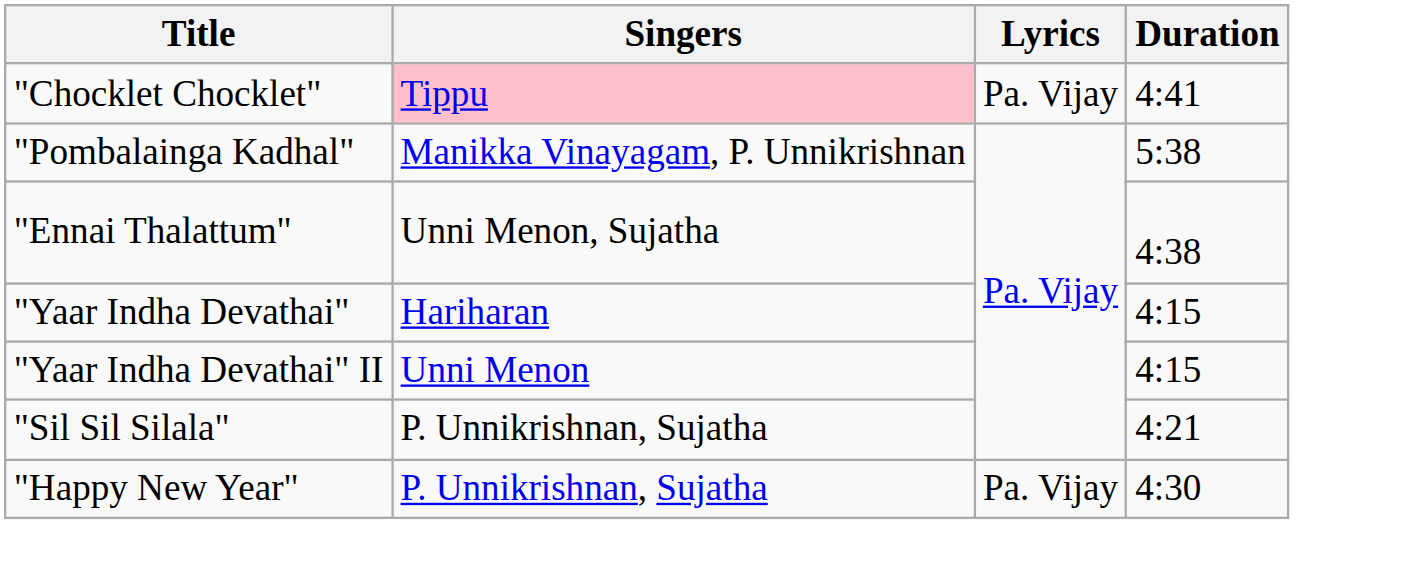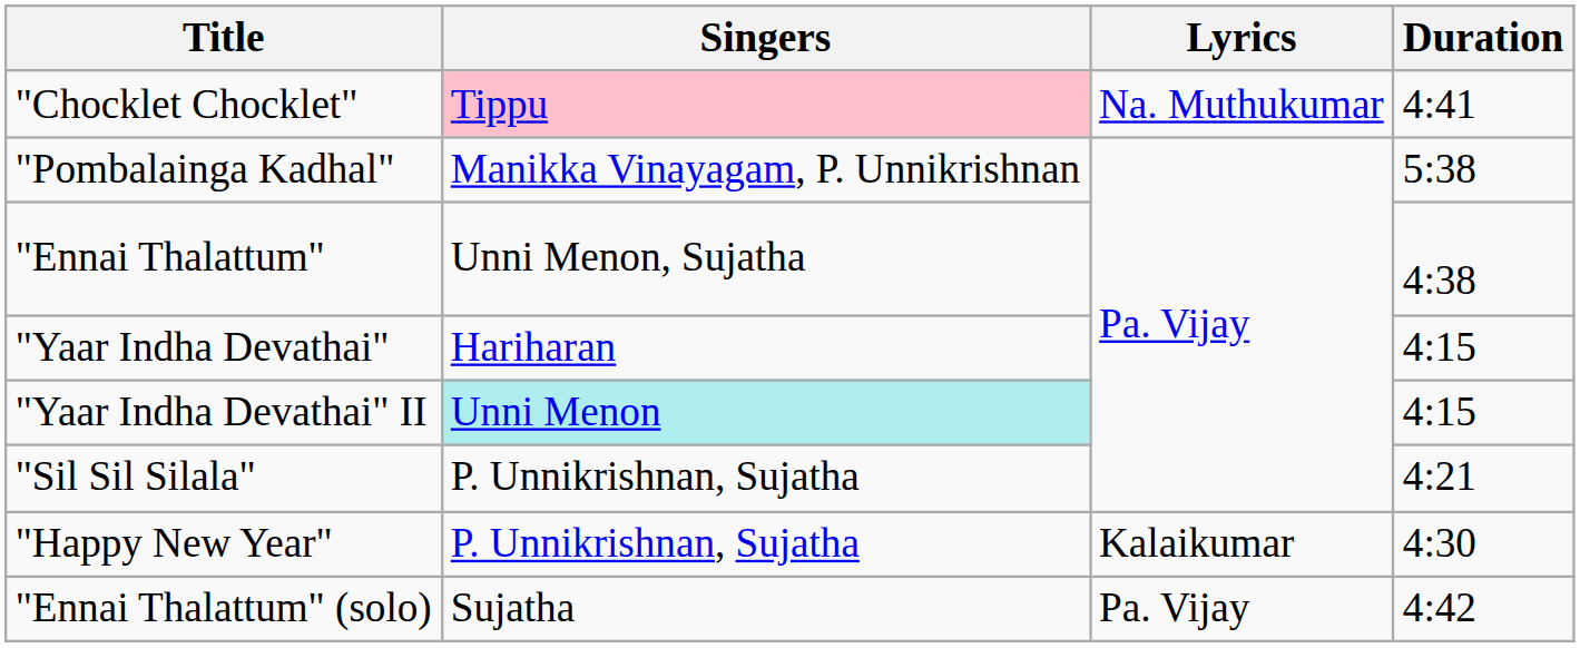 <table class="wikitable">
 <tr>
 <th>Title</th>
 <th>Singers</th>
 <th>Lyrics</th>
 <th>Duration</th>
 </tr>
 <tr>
 <td>"Chocklet Chocklet"</td>
 <td style="background: pink;"><a href='#'>Tippu</a></td>
-<td>Pa. Vijay</td>
+<td><a href='#'>Na. Muthukumar</a></td>
 <td>4:41</td>
 </tr>
 <tr>
 <td>"Pombalainga Kadhal"</td>
 <td><a href='#'>Manikka Vinayagam</a>, P. Unnikrishnan</td>
 <td rowspan="5"><a href='#'>Pa. Vijay</a></td>
 <td>5:38</td>
 </tr>
 <tr>
 <td>"Ennai Thalattum"</td>
 <td>Unni Menon, Sujatha</td>
 <td><br>4:38</td>
 </tr>
 <tr>
 <td>"Yaar Indha Devathai"</td>
 <td><a href='#'>Hariharan</a></td>
 <td>4:15</td>
 </tr>
 <tr>
 <td>"Yaar Indha Devathai" II</td>
-<td><a href='#'>Unni Menon</a></td>
+<td style="background: paleturquoise;"><a href='#'>Unni Menon</a></td>
 <td>4:15</td>
 </tr>
 <tr>
 <td>"Sil Sil Silala"</td>
 <td>P. Unnikrishnan, Sujatha</td>
 <td>4:21</td>
 </tr>
 <tr>
 <td>"Happy New Year"</td>
 <td><a href='#'>P. Unnikrishnan</a>, <a href='#'>Sujatha</a></td>
-<td>Pa. Vijay</td>
+<td>Kalaikumar</td>
 <td>4:30</td>
 </tr>
+<tr>
+<td>"Ennai Thalattum" (solo)</td>
+<td>Sujatha</td>
+<td>Pa. Vijay</td>
+<td>4:42</td>
+</tr>
 </table>
